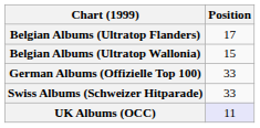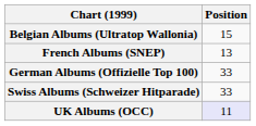 <table class="wikitable sortable plainrowheaders">
 <tr>
 <th>Chart (1999)</th>
 <th>Position</th>
 </tr>
 <tr>
-<th scope="row">Belgian Albums (Ultratop Flanders)</th>
-<td align="center">17</td>
+<th scope="row">Belgian Albums (Ultratop Wallonia)</th>
+<td align="center">15</td>
 </tr>
 <tr>
-<th scope="row">Belgian Albums (Ultratop Wallonia)</th>
-<td align="center">15</td>
+<th scope="row">French Albums (SNEP)</th>
+<td align="center">13</td>
 </tr>
 <tr>
 <th scope="row">German Albums (Offizielle Top 100)</th>
 <td align="center">33</td>
 </tr>
 <tr>
 <th scope="row">Swiss Albums (Schweizer Hitparade)</th>
 <td align="center">33</td>
 </tr>
 <tr>
 <th scope="row">UK Albums (OCC)</th>
 <td align="center" style="background: lavender;">11</td>
 </tr>
 </table>
